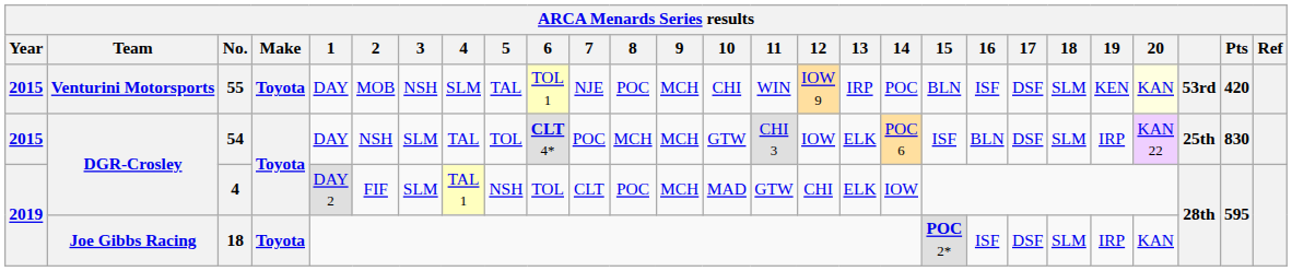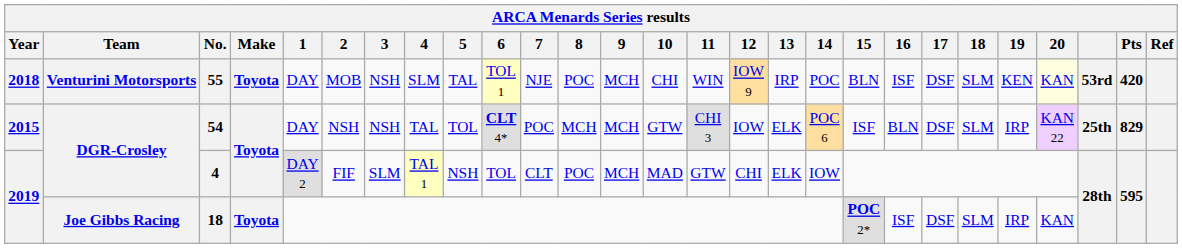 <table class="wikitable" style="text-align:center; font-size:75%">
 <tr>
 <th colspan=27><a href='#'>ARCA Menards Series</a> results</th>
 </tr>
 <tr>
 <th>Year</th>
 <th>Team</th>
 <th>No.</th>
 <th>Make</th>
 <th>1</th>
 <th>2</th>
 <th>3</th>
 <th>4</th>
 <th>5</th>
 <th>6</th>
 <th>7</th>
 <th>8</th>
 <th>9</th>
 <th>10</th>
 <th>11</th>
 <th>12</th>
 <th>13</th>
 <th>14</th>
 <th>15</th>
 <th>16</th>
 <th>17</th>
 <th>18</th>
 <th>19</th>
 <th>20</th>
 <th></th>
 <th>Pts</th>
 <th>Ref</th>
 </tr>
 <tr>
-<th><a href='#'>2015</a></th>
+<th><a href='#'>2018</a></th>
 <th><a href='#'>Venturini Motorsports</a></th>
 <th>55</th>
 <th><a href='#'>Toyota</a></th>
 <td><a href='#'>DAY</a></td>
 <td><a href='#'>MOB</a></td>
 <td><a href='#'>NSH</a></td>
 <td><a href='#'>SLM</a></td>
 <td><a href='#'>TAL</a></td>
 <td style="background:#FFFFBF;"><a href='#'>TOL</a><br><small>1</small></td>
 <td><a href='#'>NJE</a></td>
 <td><a href='#'>POC</a></td>
 <td><a href='#'>MCH</a></td>
 <td><a href='#'>CHI</a></td>
 <td><a href='#'>WIN</a></td>
 <td style="background:#FFDF9F;"><a href='#'>IOW</a><br><small>9</small></td>
 <td><a href='#'>IRP</a></td>
 <td><a href='#'>POC</a></td>
 <td><a href='#'>BLN</a></td>
 <td><a href='#'>ISF</a></td>
 <td><a href='#'>DSF</a></td>
 <td><a href='#'>SLM</a></td>
 <td><a href='#'>KEN</a></td>
 <td style="background: lightyellow;"><a href='#'>KAN</a></td>
 <th>53rd</th>
 <th>420</th>
 <th></th>
 </tr>
 <tr>
 <th><a href='#'>2015</a></th>
 <th rowspan=2><a href='#'>DGR-Crosley</a></th>
 <th>54</th>
 <th rowspan=2><a href='#'>Toyota</a></th>
 <td><a href='#'>DAY</a></td>
 <td><a href='#'>NSH</a></td>
-<td><a href='#'>SLM</a></td>
+<td><a href='#'>NSH</a></td>
 <td><a href='#'>TAL</a></td>
 <td><a href='#'>TOL</a></td>
 <td style="background:#DFDFDF;"><strong><a href='#'>CLT</a></strong><br><small>4*</small></td>
 <td><a href='#'>POC</a></td>
 <td><a href='#'>MCH</a></td>
 <td><a href='#'>MCH</a></td>
 <td><a href='#'>GTW</a></td>
 <td style="background:#DFDFDF;"><a href='#'>CHI</a><br><small>3</small></td>
 <td><a href='#'>IOW</a></td>
 <td><a href='#'>ELK</a></td>
 <td style="background:#FFDF9F;"><a href='#'>POC</a><br><small>6</small></td>
 <td><a href='#'>ISF</a></td>
 <td><a href='#'>BLN</a></td>
 <td><a href='#'>DSF</a></td>
 <td><a href='#'>SLM</a></td>
 <td><a href='#'>IRP</a></td>
 <td style="background:#EFCFFF;"><a href='#'>KAN</a><br><small>22</small></td>
 <th>25th</th>
-<th>830</th>
+<th>829</th>
 <th></th>
 </tr>
 <tr>
 <th rowspan=2><a href='#'>2019</a></th>
 <th>4</th>
 <td style="background:#DFDFDF;"><a href='#'>DAY</a><br><small>2</small></td>
 <td><a href='#'>FIF</a></td>
 <td><a href='#'>SLM</a></td>
 <td style="background:#FFFFBF;"><a href='#'>TAL</a><br><small>1</small></td>
 <td><a href='#'>NSH</a></td>
 <td><a href='#'>TOL</a></td>
 <td><a href='#'>CLT</a></td>
 <td><a href='#'>POC</a></td>
 <td><a href='#'>MCH</a></td>
 <td><a href='#'>MAD</a></td>
 <td><a href='#'>GTW</a></td>
 <td><a href='#'>CHI</a></td>
 <td><a href='#'>ELK</a></td>
 <td><a href='#'>IOW</a></td>
 <td colspan=6></td>
 <th rowspan=2>28th</th>
 <th rowspan=2>595</th>
 <th rowspan=2></th>
 </tr>
 <tr>
 <th><a href='#'>Joe Gibbs Racing</a></th>
 <th>18</th>
 <th><a href='#'>Toyota</a></th>
 <td colspan=14></td>
 <td style="background:#DFDFDF;"><strong><a href='#'>POC</a></strong><br><small>2*</small></td>
 <td><a href='#'>ISF</a></td>
 <td><a href='#'>DSF</a></td>
 <td><a href='#'>SLM</a></td>
 <td><a href='#'>IRP</a></td>
 <td><a href='#'>KAN</a></td>
 </tr>
 </table>
